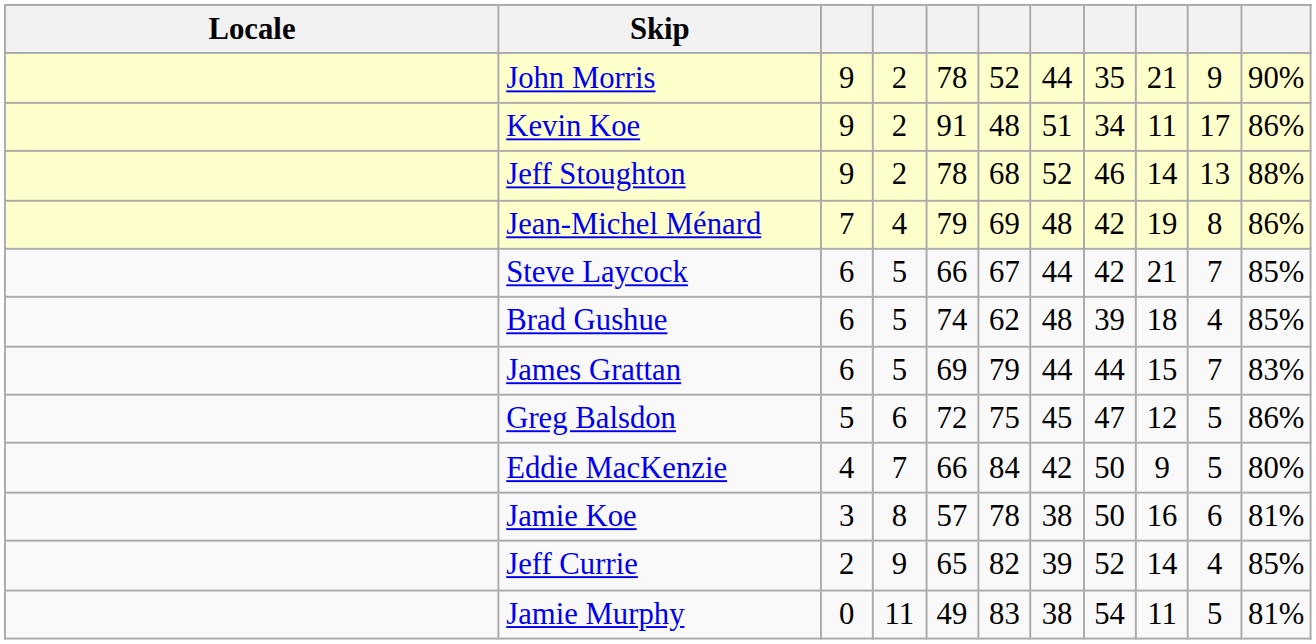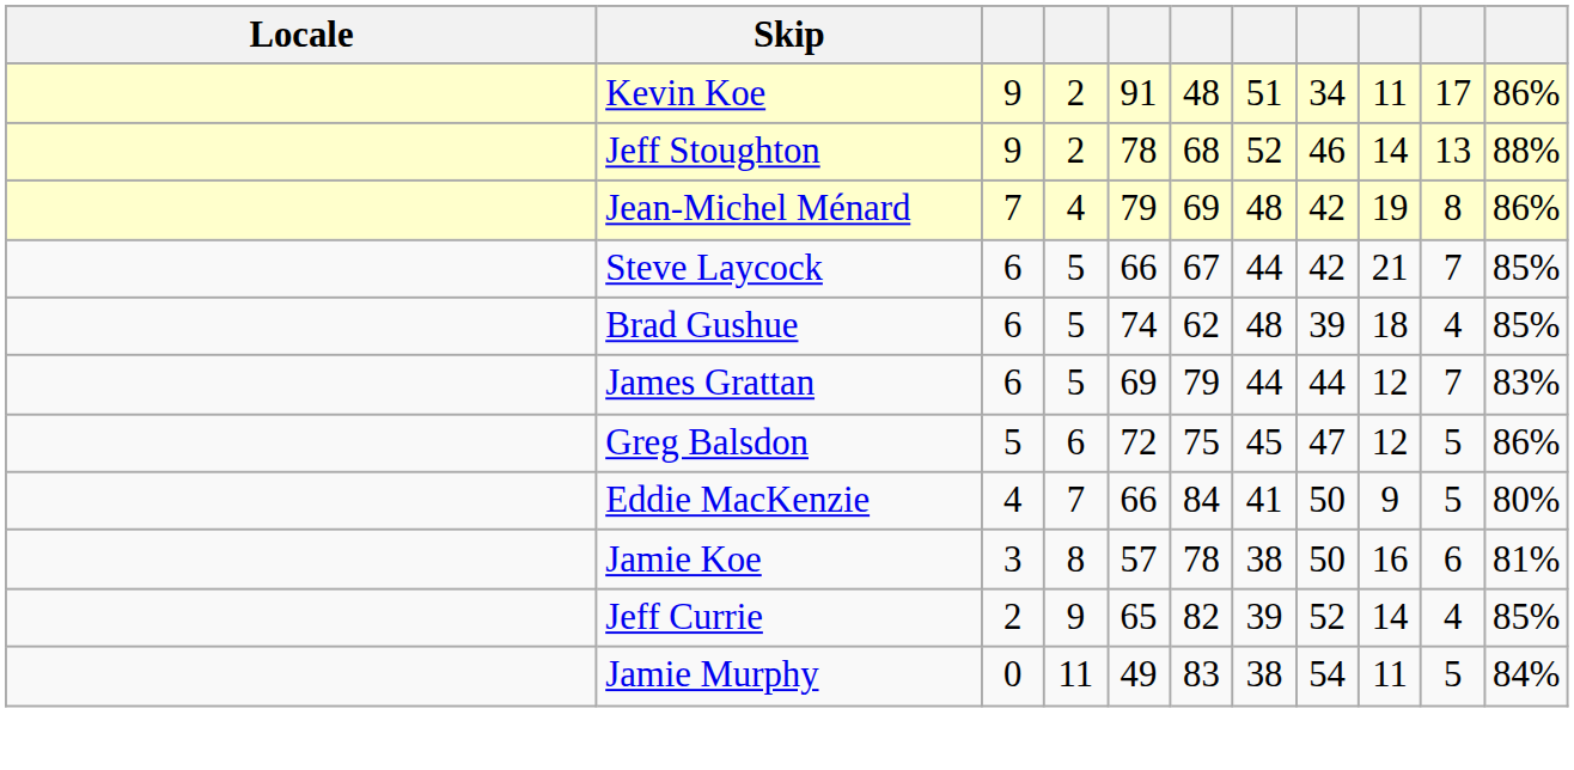 <table class=wikitable style="text-align: center;">
 <tr>
 <th width=250>Locale</th>
 <th width=160>Skip</th>
 <th width=20></th>
 <th width=20></th>
 <th width=20></th>
 <th width=20></th>
 <th width=20></th>
 <th width=20></th>
 <th width=20></th>
 <th width=20></th>
 <th width=20></th>
-</tr>
-<tr bgcolor=#ffffcc>
-<td style="text-align: left;"></td>
-<td style="text-align: left;"><a href='#'>John Morris</a></td>
-<td>9</td>
-<td>2</td>
-<td>78</td>
-<td>52</td>
-<td>44</td>
-<td>35</td>
-<td>21</td>
-<td>9</td>
-<td>90%</td>
 </tr>
 <tr bgcolor=#ffffcc>
 <td style="text-align: left;"></td>
 <td style="text-align: left;"><a href='#'>Kevin Koe</a></td>
 <td>9</td>
 <td>2</td>
 <td>91</td>
 <td>48</td>
 <td>51</td>
 <td>34</td>
 <td>11</td>
 <td>17</td>
 <td>86%</td>
 </tr>
 <tr bgcolor=#ffffcc>
 <td style="text-align: left;"></td>
 <td style="text-align: left;"><a href='#'>Jeff Stoughton</a></td>
 <td>9</td>
 <td>2</td>
 <td>78</td>
 <td>68</td>
 <td>52</td>
 <td>46</td>
 <td>14</td>
 <td>13</td>
 <td>88%</td>
 </tr>
 <tr bgcolor=#ffffcc>
 <td style="text-align: left;"></td>
 <td style="text-align: left;"><a href='#'>Jean-Michel Ménard</a></td>
 <td>7</td>
 <td>4</td>
 <td>79</td>
 <td>69</td>
 <td>48</td>
 <td>42</td>
 <td>19</td>
 <td>8</td>
 <td>86%</td>
 </tr>
 <tr>
 <td style="text-align: left;"></td>
 <td style="text-align: left;"><a href='#'>Steve Laycock</a></td>
 <td>6</td>
 <td>5</td>
 <td>66</td>
 <td>67</td>
 <td>44</td>
 <td>42</td>
 <td>21</td>
 <td>7</td>
 <td>85%</td>
 </tr>
 <tr>
 <td style="text-align: left;"></td>
 <td style="text-align: left;"><a href='#'>Brad Gushue</a></td>
 <td>6</td>
 <td>5</td>
 <td>74</td>
 <td>62</td>
 <td>48</td>
 <td>39</td>
 <td>18</td>
 <td>4</td>
 <td>85%</td>
 </tr>
 <tr>
 <td style="text-align: left;"></td>
 <td style="text-align: left;"><a href='#'>James Grattan</a></td>
 <td>6</td>
 <td>5</td>
 <td>69</td>
 <td>79</td>
 <td>44</td>
 <td>44</td>
-<td>15</td>
+<td>12</td>
 <td>7</td>
 <td>83%</td>
 </tr>
 <tr>
 <td style="text-align: left;"></td>
 <td style="text-align: left;"><a href='#'>Greg Balsdon</a></td>
 <td>5</td>
 <td>6</td>
 <td>72</td>
 <td>75</td>
 <td>45</td>
 <td>47</td>
 <td>12</td>
 <td>5</td>
 <td>86%</td>
 </tr>
 <tr>
 <td style="text-align: left;"></td>
 <td style="text-align: left;"><a href='#'>Eddie MacKenzie</a></td>
 <td>4</td>
 <td>7</td>
 <td>66</td>
 <td>84</td>
-<td>42</td>
+<td>41</td>
 <td>50</td>
 <td>9</td>
 <td>5</td>
 <td>80%</td>
 </tr>
 <tr>
 <td style="text-align: left;"></td>
 <td style="text-align: left;"><a href='#'>Jamie Koe</a></td>
 <td>3</td>
 <td>8</td>
 <td>57</td>
 <td>78</td>
 <td>38</td>
 <td>50</td>
 <td>16</td>
 <td>6</td>
 <td>81%</td>
 </tr>
 <tr>
 <td style="text-align: left;"></td>
 <td style="text-align: left;"><a href='#'>Jeff Currie</a></td>
 <td>2</td>
 <td>9</td>
 <td>65</td>
 <td>82</td>
 <td>39</td>
 <td>52</td>
 <td>14</td>
 <td>4</td>
 <td>85%</td>
 </tr>
 <tr>
 <td style="text-align: left;"></td>
 <td style="text-align: left;"><a href='#'>Jamie Murphy</a></td>
 <td>0</td>
 <td>11</td>
 <td>49</td>
 <td>83</td>
 <td>38</td>
 <td>54</td>
 <td>11</td>
 <td>5</td>
-<td>81%</td>
+<td>84%</td>
 </tr>
 </table>
